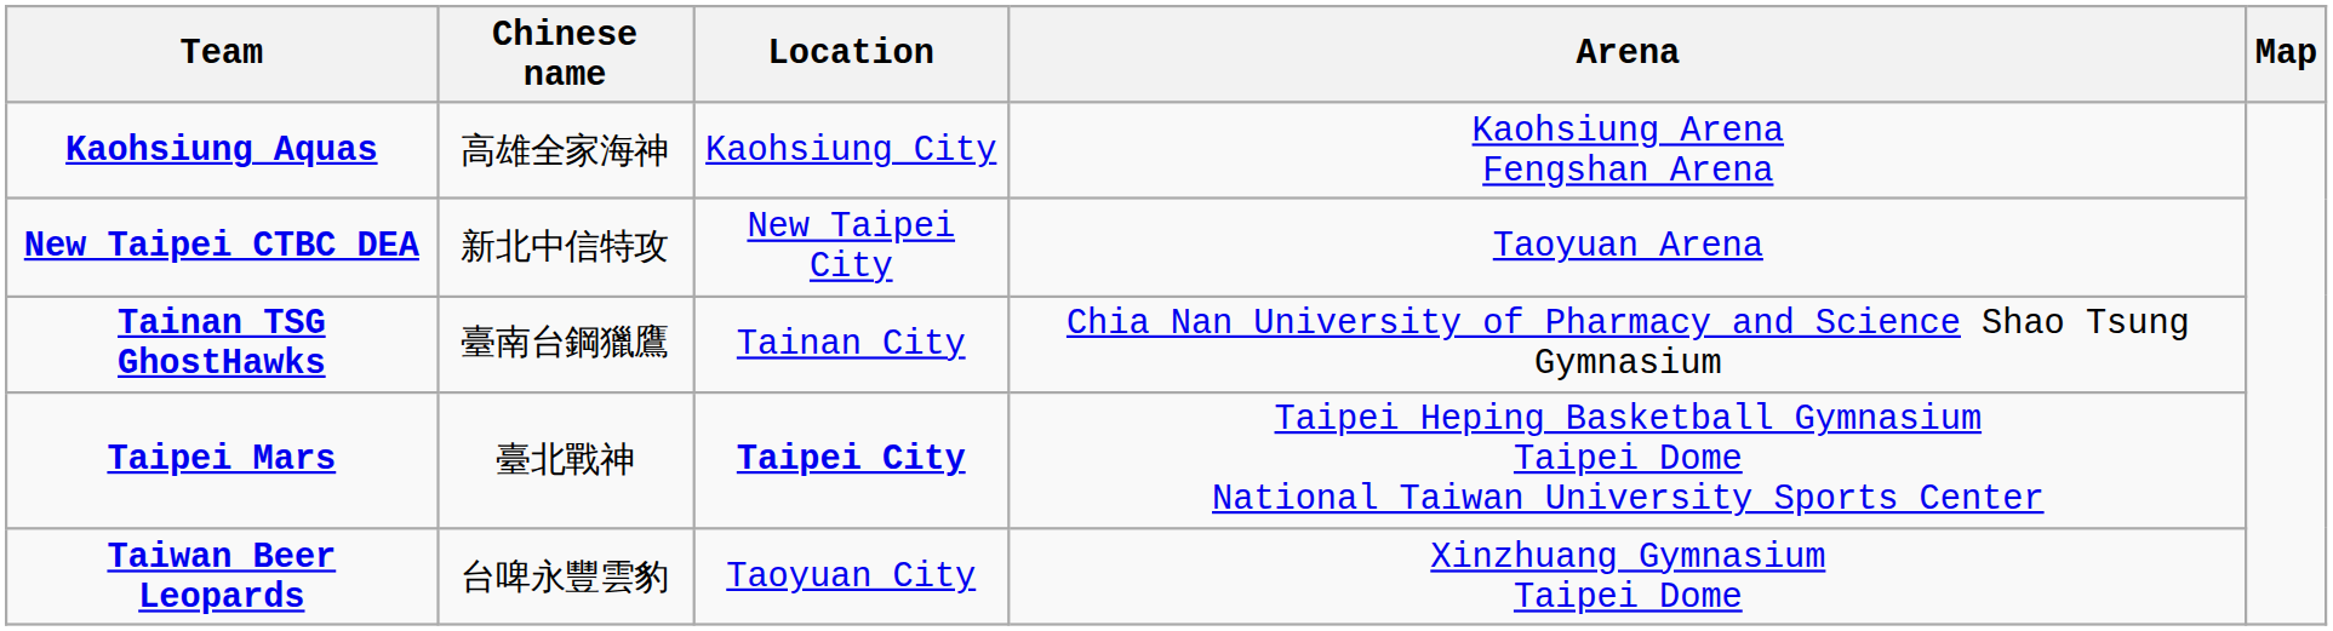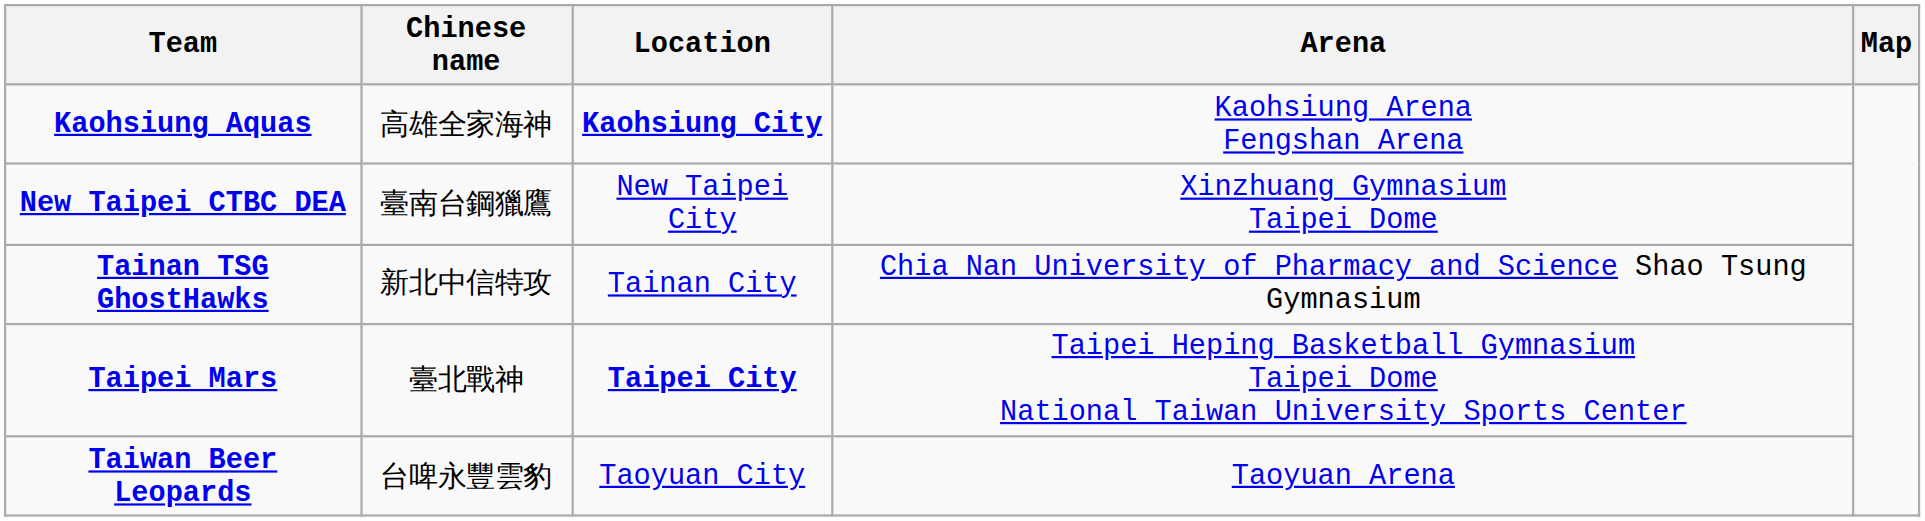 <table class="wikitable">
 <tr align=center>
 <th>Team</th>
 <th>Chinese name</th>
 <th>Location</th>
 <th>Arena</th>
 <th>Map</th>
 </tr>
 <tr align=center>
 <td><strong><a href='#'>Kaohsiung Aquas</a></strong></td>
 <td>高雄全家海神</td>
-<td><a href='#'>Kaohsiung City</a></td>
+<td><strong><a href='#'>Kaohsiung City</a></strong></td>
 <td><a href='#'>Kaohsiung Arena</a><br><a href='#'>Fengshan Arena</a></td>
 <td rowspan=5><br></td>
 </tr>
 <tr align=center>
 <td><strong><a href='#'>New Taipei CTBC DEA</a></strong></td>
-<td>新北中信特攻</td>
+<td>臺南台鋼獵鷹</td>
 <td><a href='#'>New Taipei City</a></td>
-<td><a href='#'>Taoyuan Arena</a></td>
+<td><a href='#'>Xinzhuang Gymnasium</a><br><a href='#'>Taipei Dome</a></td>
 </tr>
 <tr align=center>
 <td><strong><a href='#'>Tainan TSG GhostHawks</a></strong></td>
-<td>臺南台鋼獵鷹</td>
+<td>新北中信特攻</td>
 <td><a href='#'>Tainan City</a></td>
 <td><a href='#'>Chia Nan University of Pharmacy and Science</a> Shao Tsung Gymnasium</td>
 </tr>
 <tr align=center>
 <td><strong><a href='#'>Taipei Mars</a></strong></td>
 <td>臺北戰神</td>
 <td><strong><a href='#'>Taipei City</a></strong></td>
 <td><a href='#'>Taipei Heping Basketball Gymnasium</a><br><a href='#'>Taipei Dome</a><br><a href='#'>National Taiwan University Sports Center</a></td>
 </tr>
 <tr align=center>
 <td><strong><a href='#'>Taiwan Beer Leopards</a></strong></td>
 <td>台啤永豐雲豹</td>
 <td><a href='#'>Taoyuan City</a></td>
-<td><a href='#'>Xinzhuang Gymnasium</a><br><a href='#'>Taipei Dome</a></td>
+<td><a href='#'>Taoyuan Arena</a></td>
 </tr>
 </table>
